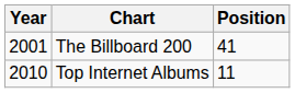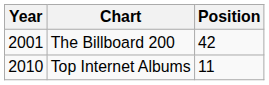 <table class="wikitable">
 <tr>
 <th>Year</th>
 <th>Chart</th>
 <th>Position</th>
 </tr>
 <tr>
 <td>2001</td>
 <td>The Billboard 200</td>
-<td>41</td>
+<td>42</td>
 </tr>
 <tr>
 <td>2010</td>
 <td>Top Internet Albums</td>
 <td>11</td>
 </tr>
 </table>
